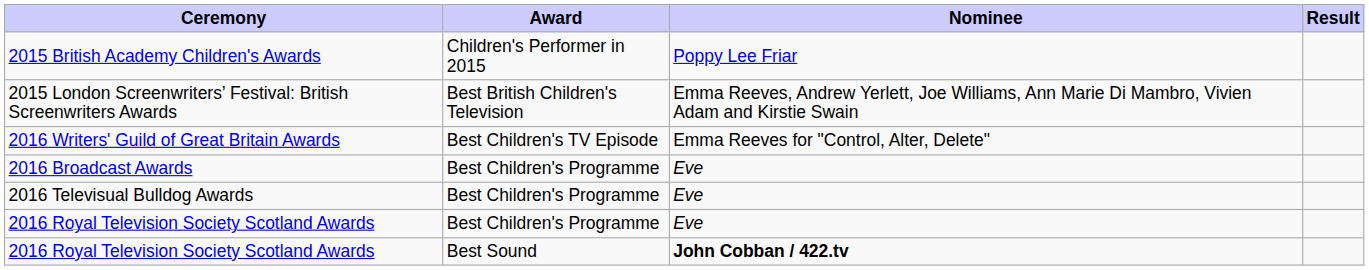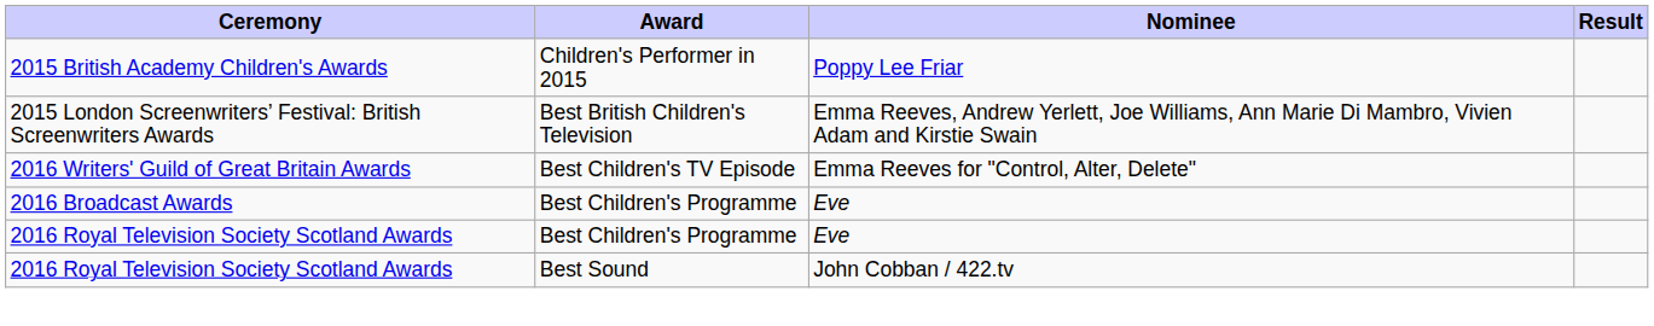 <table class="wikitable">
 <tr>
 <th style="background:#CCCCFF">Ceremony</th>
 <th style="background:#CCCCFF">Award</th>
 <th style="background:#CCCCFF">Nominee</th>
 <th style="background:#CCCCFF">Result</th>
 </tr>
 <tr>
 <td><a href='#'>2015 British Academy Children's Awards</a></td>
 <td>Children's Performer in 2015</td>
 <td><a href='#'>Poppy Lee Friar</a></td>
 <td></td>
 </tr>
 <tr>
 <td>2015 London Screenwriters’ Festival: British Screenwriters Awards</td>
 <td>Best British Children's Television</td>
 <td>Emma Reeves, Andrew Yerlett, Joe Williams, Ann Marie Di Mambro, Vivien Adam and Kirstie Swain</td>
 <td></td>
 </tr>
 <tr>
 <td><a href='#'>2016 Writers' Guild of Great Britain Awards</a></td>
 <td>Best Children's TV Episode</td>
 <td>Emma Reeves for "Control, Alter, Delete"</td>
 <td></td>
 </tr>
 <tr>
 <td><a href='#'>2016 Broadcast Awards</a></td>
 <td>Best Children's Programme</td>
 <td><em>Eve</em></td>
 <td></td>
 </tr>
 <tr>
-<td>2016 Televisual Bulldog Awards</td>
-<td>Best Children's Programme</td>
-<td><em>Eve</em></td>
-<td></td>
-</tr>
-<tr>
 <td><a href='#'>2016 Royal Television Society Scotland Awards</a></td>
 <td>Best Children's Programme</td>
 <td><em>Eve</em></td>
 <td></td>
 </tr>
 <tr>
 <td><a href='#'>2016 Royal Television Society Scotland Awards</a></td>
 <td>Best Sound</td>
-<td><strong>John Cobban / 422.tv</strong></td>
+<td>John Cobban / 422.tv</td>
 <td></td>
 </tr>
 </table>
